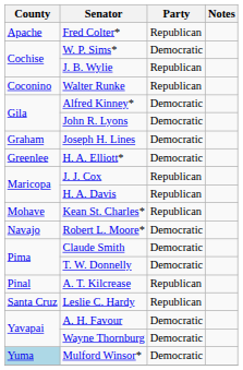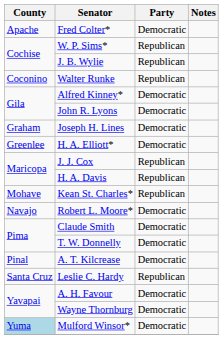 <table class=wikitable>
 <tr>
 <th>County</th>
 <th>Senator</th>
 <th>Party</th>
 <th>Notes</th>
 </tr>
 <tr>
 <td><a href='#'>Apache</a></td>
 <td><a href='#'>Fred Colter</a>*</td>
-<td>Republican</td>
+<td>Democratic</td>
 <td></td>
 </tr>
 <tr>
 <td rowspan="2"><a href='#'>Cochise</a></td>
 <td><a href='#'>W. P. Sims</a>*</td>
-<td>Democratic</td>
+<td>Republican</td>
 <td></td>
 </tr>
 <tr>
 <td><a href='#'>J. B. Wylie</a></td>
 <td>Republican</td>
 <td></td>
 </tr>
 <tr>
 <td><a href='#'>Coconino</a></td>
 <td><a href='#'>Walter Runke</a></td>
 <td>Republican</td>
 <td></td>
 </tr>
 <tr>
 <td rowspan="2"><a href='#'>Gila</a></td>
 <td><a href='#'>Alfred Kinney</a>*</td>
 <td>Democratic</td>
 <td></td>
 </tr>
 <tr>
 <td><a href='#'>John R. Lyons</a></td>
 <td>Democratic</td>
 <td></td>
 </tr>
 <tr>
 <td><a href='#'>Graham</a></td>
 <td><a href='#'>Joseph H. Lines</a></td>
 <td>Democratic</td>
 <td></td>
 </tr>
 <tr>
 <td><a href='#'>Greenlee</a></td>
 <td><a href='#'>H. A. Elliott</a>*</td>
 <td>Democratic</td>
 <td></td>
 </tr>
 <tr>
 <td rowspan="2"><a href='#'>Maricopa</a></td>
 <td><a href='#'>J. J. Cox</a></td>
 <td>Republican</td>
 <td></td>
 </tr>
 <tr>
 <td><a href='#'>H. A. Davis</a></td>
 <td>Republican</td>
 <td></td>
 </tr>
 <tr>
 <td><a href='#'>Mohave</a></td>
 <td><a href='#'>Kean St. Charles</a>*</td>
 <td>Republican</td>
 <td></td>
 </tr>
 <tr>
 <td><a href='#'>Navajo</a></td>
 <td><a href='#'>Robert L. Moore</a>*</td>
 <td>Democratic</td>
 <td></td>
 </tr>
 <tr>
 <td rowspan="2"><a href='#'>Pima</a></td>
 <td><a href='#'>Claude Smith</a></td>
 <td>Democratic</td>
 <td></td>
 </tr>
 <tr>
 <td><a href='#'>T. W. Donnelly</a></td>
 <td>Democratic</td>
 <td></td>
 </tr>
 <tr>
 <td><a href='#'>Pinal</a></td>
 <td><a href='#'>A. T. Kilcrease</a></td>
-<td>Republican</td>
+<td>Democratic</td>
 <td></td>
 </tr>
 <tr>
 <td><a href='#'>Santa Cruz</a></td>
 <td><a href='#'>Leslie C. Hardy</a></td>
 <td>Republican</td>
 <td></td>
 </tr>
 <tr>
 <td rowspan="2"><a href='#'>Yavapai</a></td>
 <td><a href='#'>A. H. Favour</a></td>
 <td>Democratic</td>
 <td></td>
 </tr>
 <tr>
 <td><a href='#'>Wayne Thornburg</a></td>
 <td>Democratic</td>
 <td></td>
 </tr>
 <tr>
 <td style="background: lightblue;"><a href='#'>Yuma</a></td>
 <td><a href='#'>Mulford Winsor</a>*</td>
 <td>Democratic</td>
 <td></td>
 </tr>
 <tr>
 </tr>
 </table>
